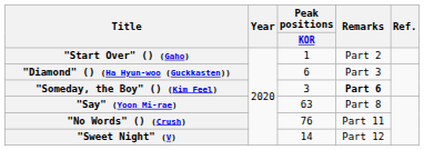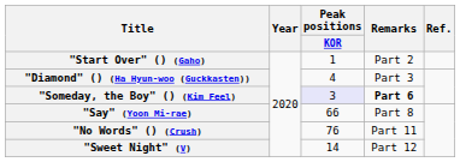 <table class="wikitable plainrowheaders" style="text-align:center;">
 <tr>
 <th scope="col" rowspan="2" style="width:24em;">Title</th>
 <th scope="col" rowspan="2" style="width:2em;">Year</th>
 <th scope="col" colspan="1">Peak<br>positions</th>
 <th scope="col" rowspan="2" style="width:5em;">Remarks</th>
 <th rowspan="2">Ref.</th>
 </tr>
 <tr>
 <th scope="col" style="width:2.5em;font-size:90%;"><a href='#'>KOR</a></th>
 </tr>
 <tr>
 <th scope="row">"Start Over" () <small>(<a href='#'>Gaho</a>)</small></th>
 <td rowspan="6">2020</td>
 <td>1</td>
 <td>Part 2</td>
 <td></td>
 </tr>
 <tr>
 <th scope="row">"Diamond" () <small>(<a href='#'>Ha Hyun-woo</a> (<a href='#'>Guckkasten</a>))</small></th>
-<td>6</td>
+<td>4</td>
 <td>Part 3</td>
 <td rowspan="2"></td>
 </tr>
 <tr>
 <th scope="row">"Someday, the Boy" () <small>(<a href='#'>Kim Feel</a>)</small></th>
-<td>3</td>
+<td style="background: lavender;">3</td>
 <td><strong>Part 6</strong></td>
 </tr>
 <tr>
 <th scope="row">"Say" <small>(<a href='#'>Yoon Mi-rae</a>)</small></th>
-<td>63</td>
+<td>66</td>
 <td>Part 8</td>
 <td rowspan="3"></td>
 </tr>
 <tr>
 <th scope="row">"No Words" () <small>(<a href='#'>Crush</a>)</small></th>
 <td>76</td>
 <td>Part 11</td>
 </tr>
 <tr>
 <th scope="row">"Sweet Night" <small>(<a href='#'>V</a>)</small></th>
 <td>14</td>
 <td>Part 12</td>
 </tr>
 </table>
